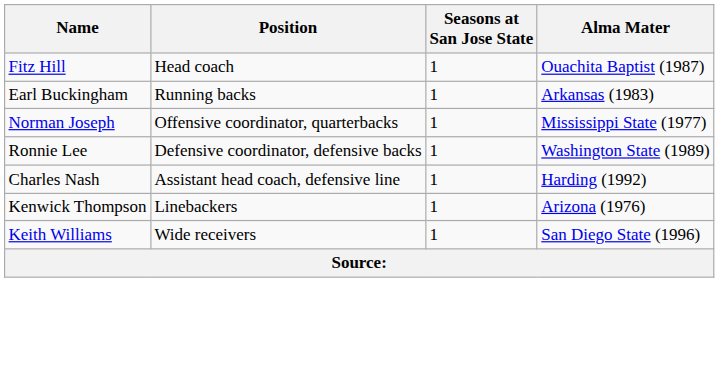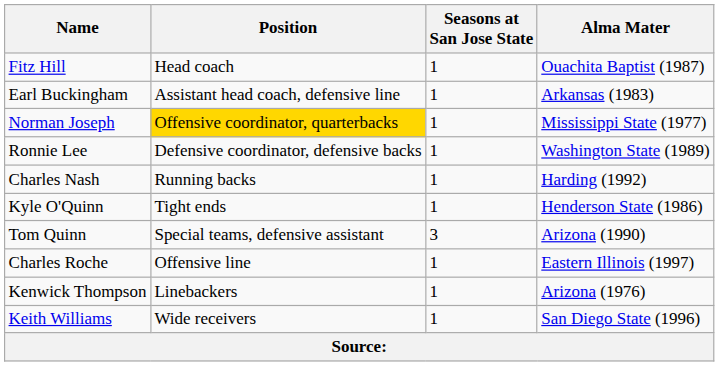 <table class="wikitable" border="1" style="font-size:90%;">
 <tr>
 <th>Name</th>
 <th>Position</th>
 <th>Seasons at<br>San Jose State</th>
 <th>Alma Mater</th>
 </tr>
 <tr>
 <td><a href='#'>Fitz Hill</a></td>
 <td>Head coach</td>
 <td>1</td>
 <td><a href='#'>Ouachita Baptist</a> (1987)</td>
 </tr>
 <tr>
 <td>Earl Buckingham</td>
-<td>Running backs</td>
+<td>Assistant head coach, defensive line</td>
 <td>1</td>
 <td><a href='#'>Arkansas</a> (1983)</td>
 </tr>
 <tr>
 <td><a href='#'>Norman Joseph</a></td>
-<td>Offensive coordinator, quarterbacks</td>
+<td style="background: gold;">Offensive coordinator, quarterbacks</td>
 <td>1</td>
 <td><a href='#'>Mississippi State</a> (1977)</td>
 </tr>
 <tr>
 <td>Ronnie Lee</td>
 <td>Defensive coordinator, defensive backs</td>
 <td>1</td>
 <td><a href='#'>Washington State</a> (1989)</td>
 </tr>
 <tr>
 <td>Charles Nash</td>
-<td>Assistant head coach, defensive line</td>
+<td>Running backs</td>
 <td>1</td>
 <td><a href='#'>Harding</a> (1992)</td>
+</tr>
+<tr>
+<td>Kyle O'Quinn</td>
+<td>Tight ends</td>
+<td>1</td>
+<td><a href='#'>Henderson State</a> (1986)</td>
+</tr>
+<tr>
+<td>Tom Quinn</td>
+<td>Special teams, defensive assistant</td>
+<td>3</td>
+<td><a href='#'>Arizona</a> (1990)</td>
+</tr>
+<tr>
+<td>Charles Roche</td>
+<td>Offensive line</td>
+<td>1</td>
+<td><a href='#'>Eastern Illinois</a> (1997)</td>
 </tr>
 <tr>
 <td>Kenwick Thompson</td>
 <td>Linebackers</td>
 <td>1</td>
 <td><a href='#'>Arizona</a> (1976)</td>
 </tr>
 <tr>
 <td><a href='#'>Keith Williams</a></td>
 <td>Wide receivers</td>
 <td>1</td>
 <td><a href='#'>San Diego State</a> (1996)</td>
 </tr>
 <tr>
 <th align=center colspan=4>Source:</th>
 </tr>
 </table>
